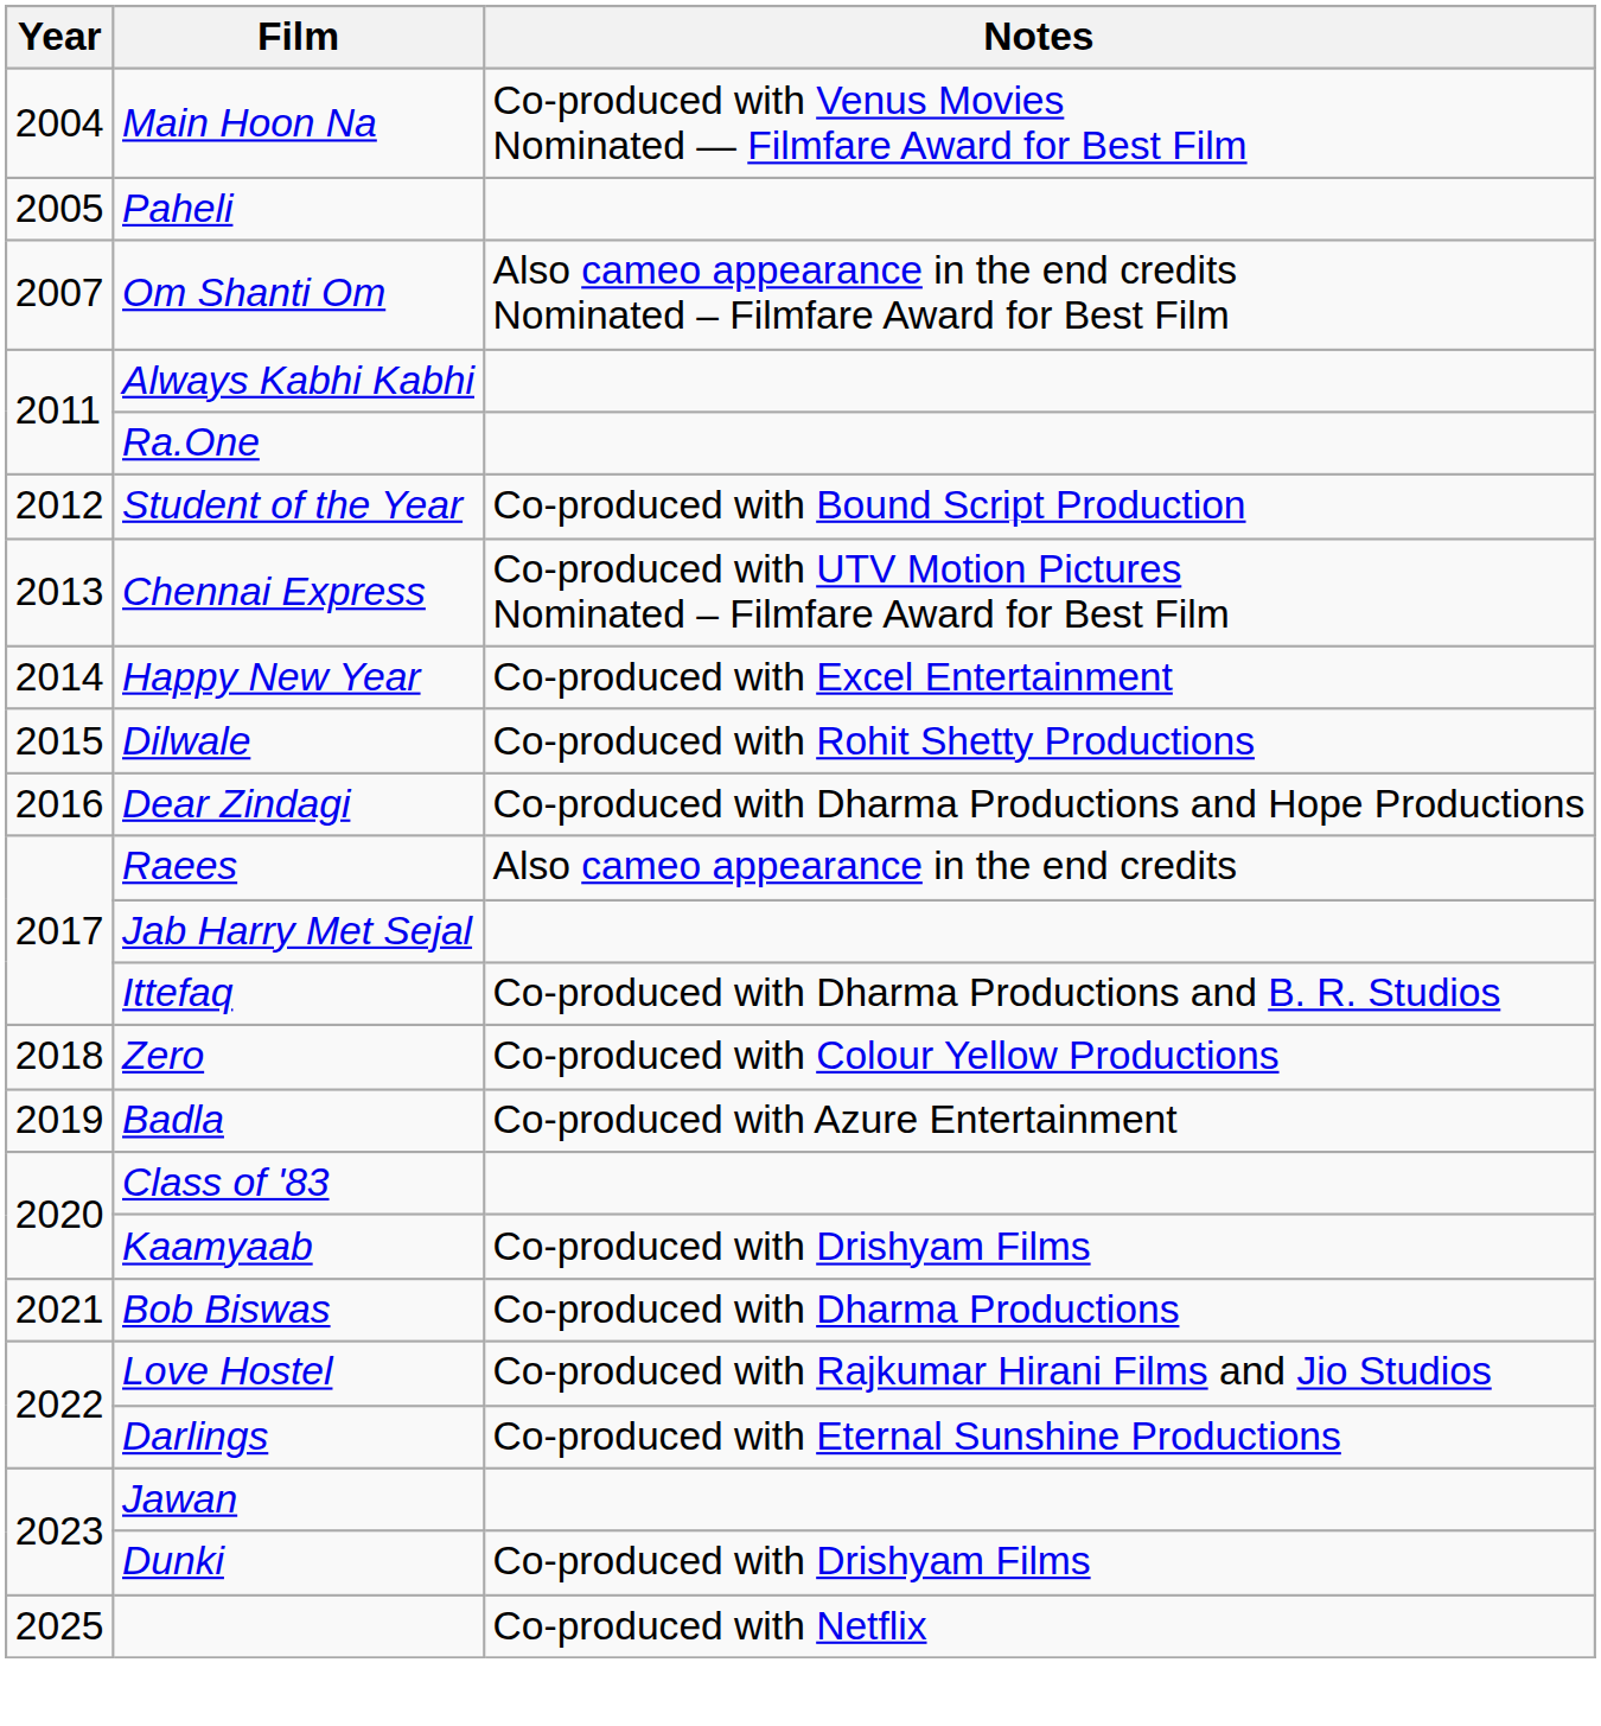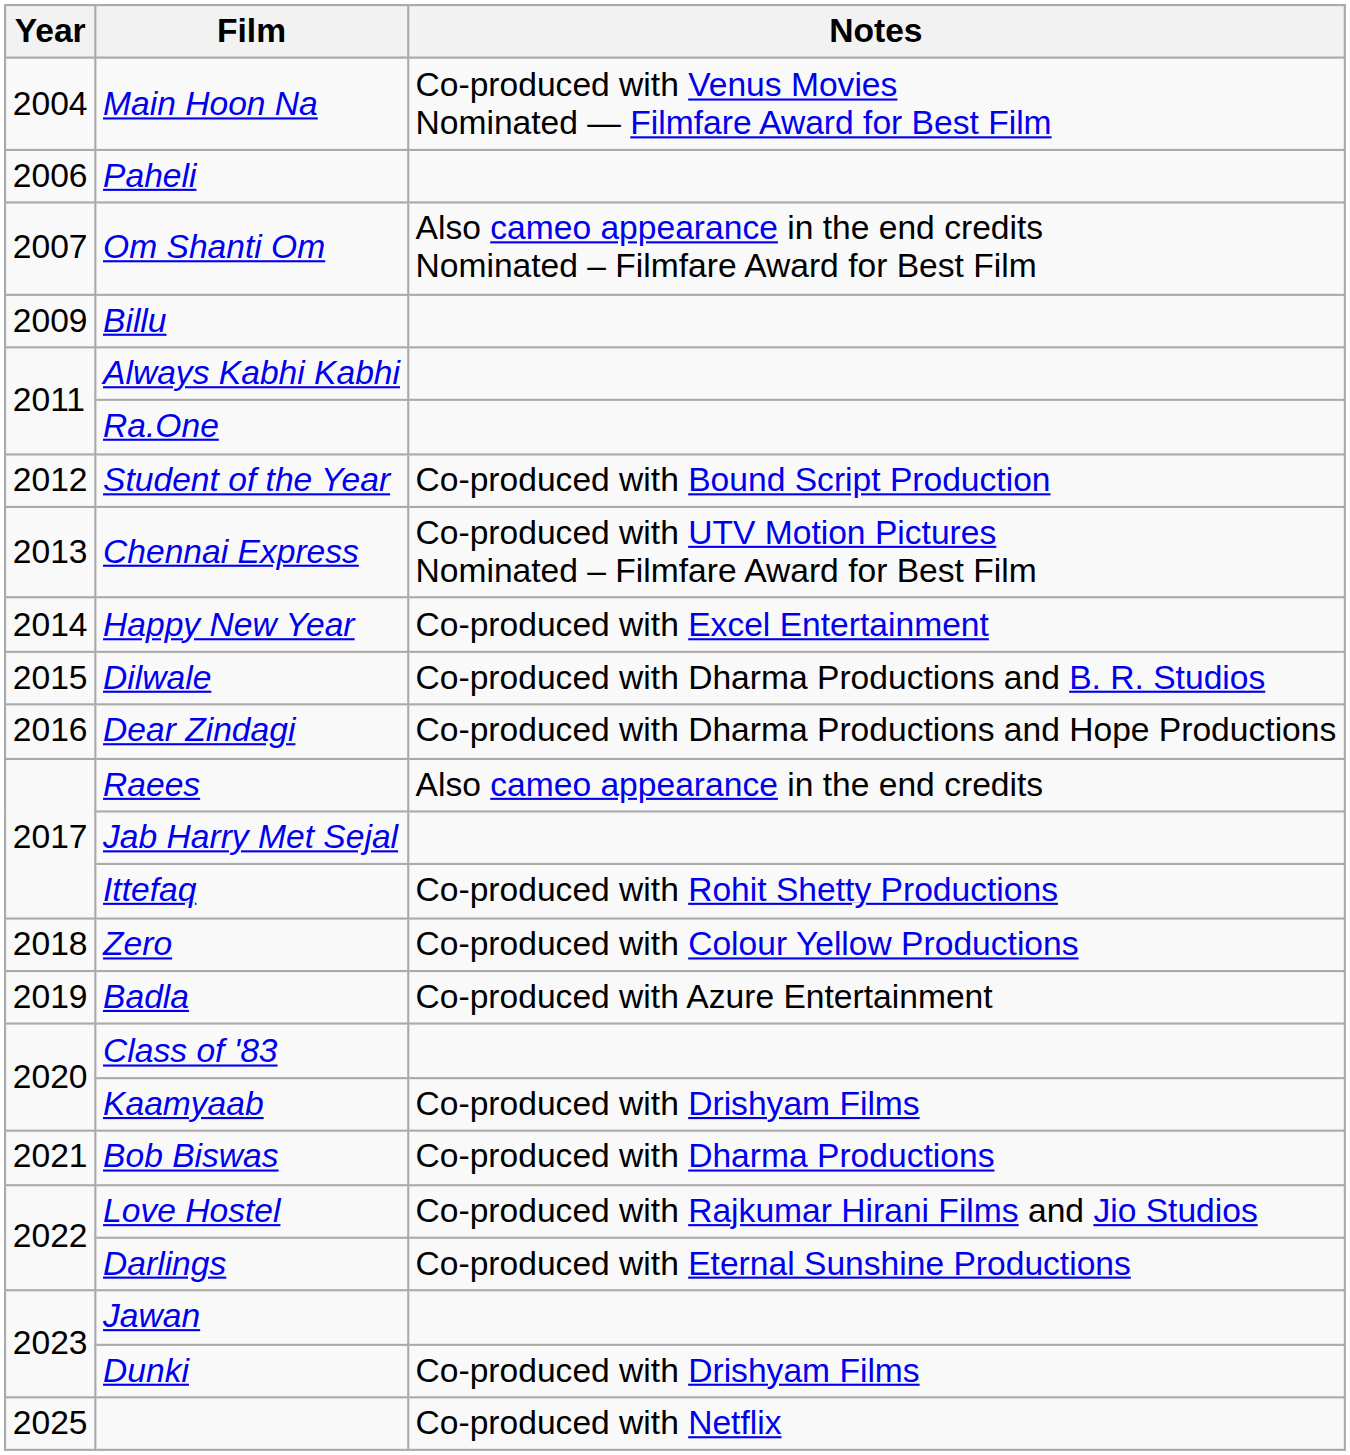 <table class="wikitable">
 <tr style="background:#CCC; text-align:center;">
 <th>Year</th>
 <th>Film</th>
 <th>Notes</th>
 </tr>
 <tr>
 <td>2004</td>
 <td><em><a href='#'>Main Hoon Na</a></em></td>
 <td>Co-produced with <a href='#'>Venus Movies</a><br>Nominated — <a href='#'>Filmfare Award for Best Film</a></td>
 </tr>
 <tr>
-<td>2005</td>
+<td>2006</td>
 <td><em><a href='#'>Paheli</a></em></td>
 <td></td>
 </tr>
 <tr>
 <td>2007</td>
 <td><em><a href='#'>Om Shanti Om</a></em></td>
 <td>Also <a href='#'>cameo appearance</a> in the end credits<br>Nominated – Filmfare Award for Best Film</td>
+</tr>
+<tr>
+<td>2009</td>
+<td><em><a href='#'>Billu</a></em></td>
+<td></td>
 </tr>
 <tr>
 <td rowspan="2">2011</td>
 <td><em><a href='#'>Always Kabhi Kabhi</a></em></td>
 <td></td>
 </tr>
 <tr>
 <td><em><a href='#'>Ra.One</a></em></td>
 <td></td>
 </tr>
 <tr>
 <td>2012</td>
 <td><em><a href='#'>Student of the Year</a></em></td>
 <td>Co-produced with <a href='#'>Bound Script Production</a></td>
 </tr>
 <tr>
 <td>2013</td>
 <td><em><a href='#'>Chennai Express</a></em></td>
 <td>Co-produced with <a href='#'>UTV Motion Pictures</a><br>Nominated – Filmfare Award for Best Film</td>
 </tr>
 <tr>
 <td>2014</td>
 <td><em><a href='#'>Happy New Year</a></em></td>
 <td>Co-produced with <a href='#'>Excel Entertainment</a></td>
 </tr>
 <tr>
 <td>2015</td>
 <td><em><a href='#'>Dilwale</a></em></td>
-<td>Co-produced with <a href='#'>Rohit Shetty Productions</a></td>
+<td>Co-produced with Dharma Productions and <a href='#'>B. R. Studios</a></td>
 </tr>
 <tr>
 <td>2016</td>
 <td><em><a href='#'>Dear Zindagi</a></em></td>
 <td>Co-produced with Dharma Productions and Hope Productions</td>
 </tr>
 <tr>
 <td rowspan="3">2017</td>
 <td><em><a href='#'>Raees</a></em></td>
 <td>Also <a href='#'>cameo appearance</a> in the end credits</td>
 </tr>
 <tr>
 <td><em><a href='#'>Jab Harry Met Sejal</a></em></td>
 <td></td>
 </tr>
 <tr>
 <td><em><a href='#'>Ittefaq</a></em></td>
-<td>Co-produced with Dharma Productions and <a href='#'>B. R. Studios</a></td>
+<td>Co-produced with <a href='#'>Rohit Shetty Productions</a></td>
 </tr>
 <tr>
 <td>2018</td>
 <td><em><a href='#'>Zero</a></em></td>
 <td>Co-produced with <a href='#'>Colour Yellow Productions</a></td>
 </tr>
 <tr>
 <td>2019</td>
 <td><em><a href='#'>Badla</a></em></td>
 <td>Co-produced with Azure Entertainment</td>
 </tr>
 <tr>
 <td rowspan="2">2020</td>
 <td><em><a href='#'>Class of '83</a></em></td>
 <td></td>
 </tr>
 <tr>
 <td><em><a href='#'>Kaamyaab</a></em></td>
 <td>Co-produced with <a href='#'>Drishyam Films</a></td>
 </tr>
 <tr>
 <td>2021</td>
 <td><em><a href='#'>Bob Biswas</a></em></td>
 <td>Co-produced with <a href='#'>Dharma Productions</a></td>
 </tr>
 <tr>
 <td rowspan="2">2022</td>
 <td><em><a href='#'>Love Hostel</a></em></td>
 <td>Co-produced with <a href='#'>Rajkumar Hirani Films</a> and <a href='#'>Jio Studios</a></td>
 </tr>
 <tr>
 <td><em><a href='#'>Darlings</a></em></td>
 <td>Co-produced with <a href='#'>Eternal Sunshine Productions</a></td>
 </tr>
 <tr>
 <td rowspan="2">2023</td>
 <td><em><a href='#'>Jawan</a></em></td>
 <td></td>
 </tr>
 <tr>
 <td><a href='#'><em>Dunki</em></a></td>
 <td>Co-produced with <a href='#'>Drishyam Films</a></td>
 </tr>
 <tr>
 <td>2025</td>
 <td></td>
 <td>Co-produced with <a href='#'>Netflix</a></td>
 </tr>
 </table>
